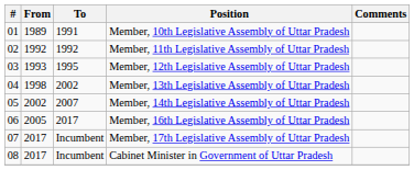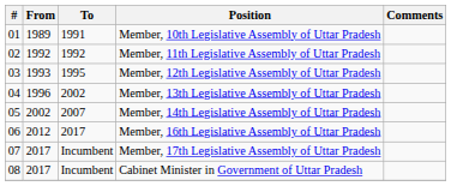 <table class="wikitable  sortable">
 <tr>
 <th>#</th>
 <th>From</th>
 <th>To</th>
 <th>Position</th>
 <th>Comments</th>
 </tr>
 <tr>
 <td>01</td>
 <td>1989</td>
 <td>1991</td>
 <td>Member, <a href='#'>10th Legislative Assembly of Uttar Pradesh</a></td>
 <td></td>
 </tr>
 <tr>
 <td>02</td>
 <td>1992</td>
 <td>1992</td>
 <td>Member, <a href='#'>11th Legislative Assembly of Uttar Pradesh</a></td>
 <td></td>
 </tr>
 <tr>
 <td>03</td>
 <td>1993</td>
 <td>1995</td>
 <td>Member, <a href='#'>12th Legislative Assembly of Uttar Pradesh</a></td>
 <td></td>
 </tr>
 <tr>
 <td>04</td>
-<td>1998</td>
+<td>1996</td>
 <td>2002</td>
 <td>Member, <a href='#'>13th Legislative Assembly of Uttar Pradesh</a></td>
 <td></td>
 </tr>
 <tr>
 <td>05</td>
 <td>2002</td>
 <td>2007</td>
 <td>Member, <a href='#'>14th Legislative Assembly of Uttar Pradesh</a></td>
 <td></td>
 </tr>
 <tr>
 <td>06</td>
-<td>2005</td>
+<td>2012</td>
 <td>2017</td>
 <td>Member, <a href='#'>16th Legislative Assembly of Uttar Pradesh</a></td>
 <td></td>
 </tr>
 <tr>
 <td>07</td>
 <td>2017</td>
 <td>Incumbent</td>
 <td>Member, <a href='#'>17th Legislative Assembly of Uttar Pradesh</a></td>
 <td></td>
 </tr>
 <tr>
 <td>08</td>
 <td>2017</td>
 <td>Incumbent</td>
 <td>Cabinet Minister in <a href='#'>Government of Uttar Pradesh</a></td>
 <td></td>
 </tr>
 <tr>
 </tr>
 </table>
